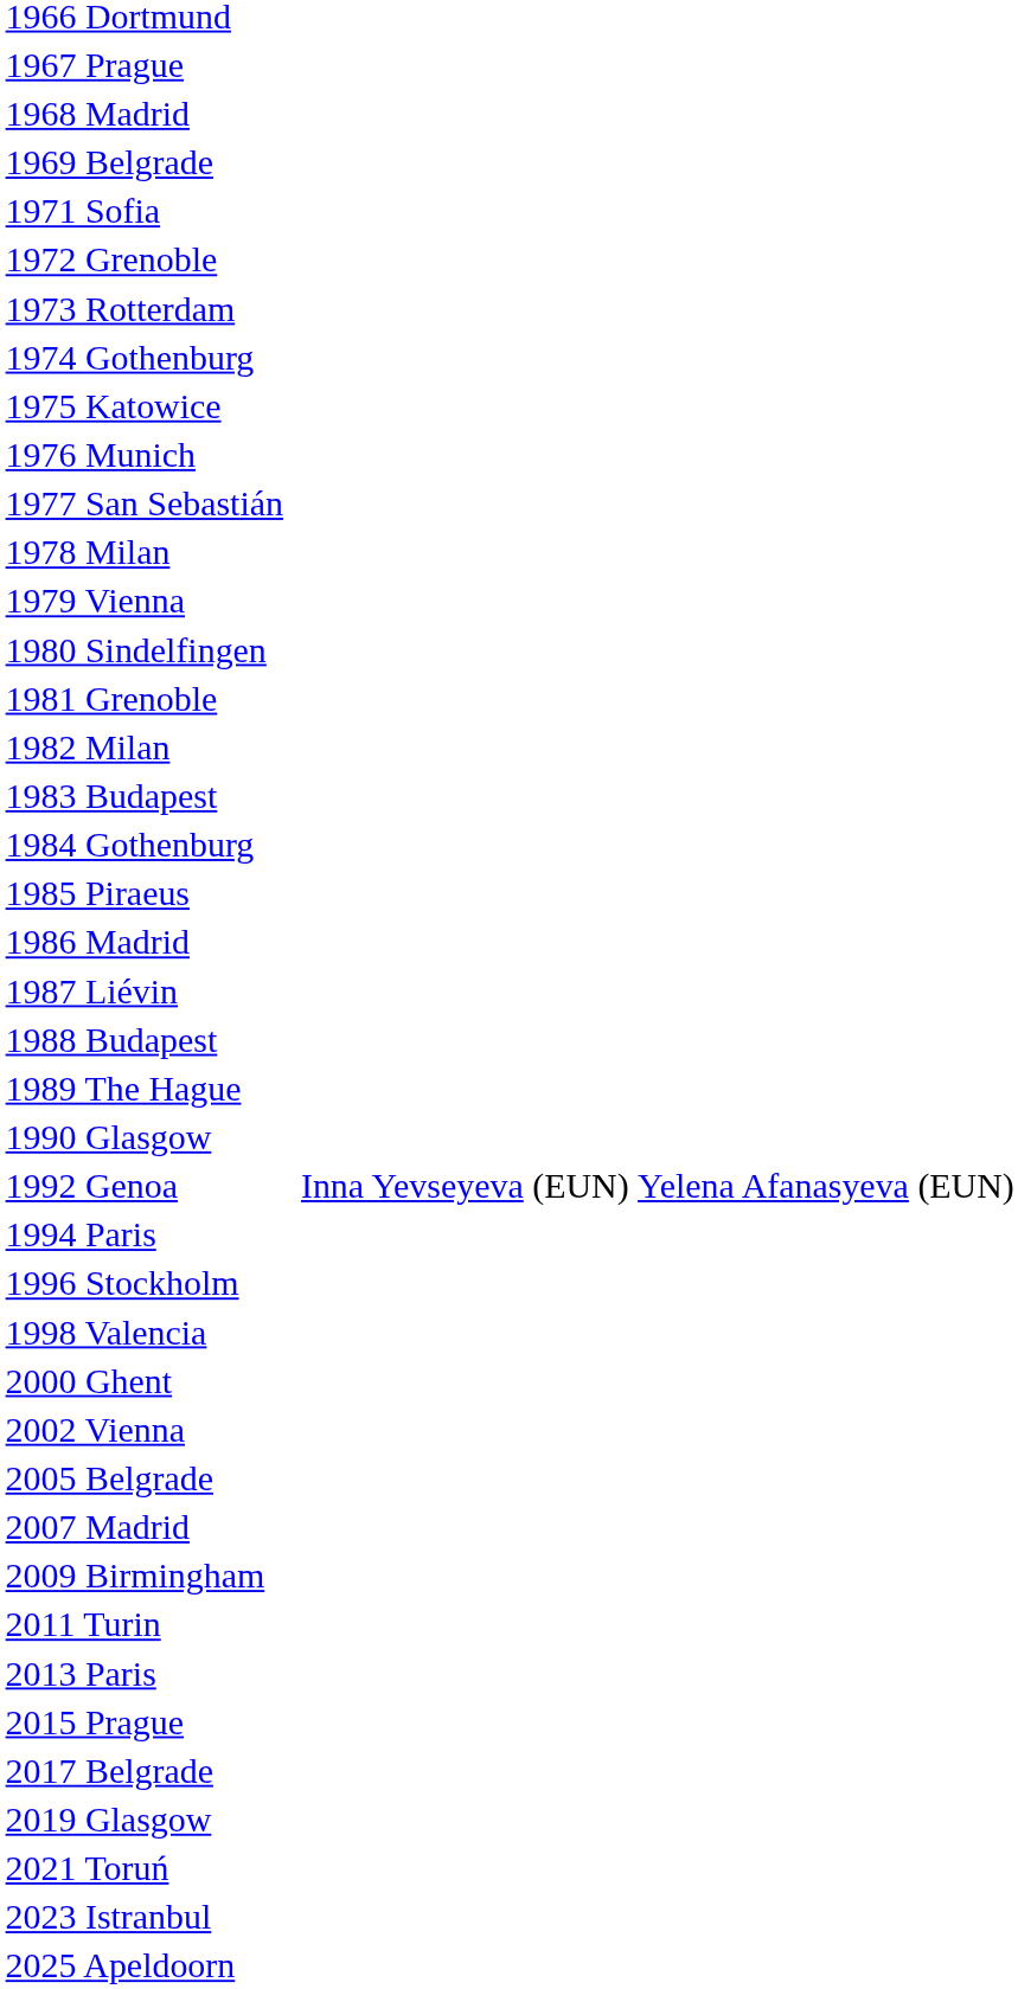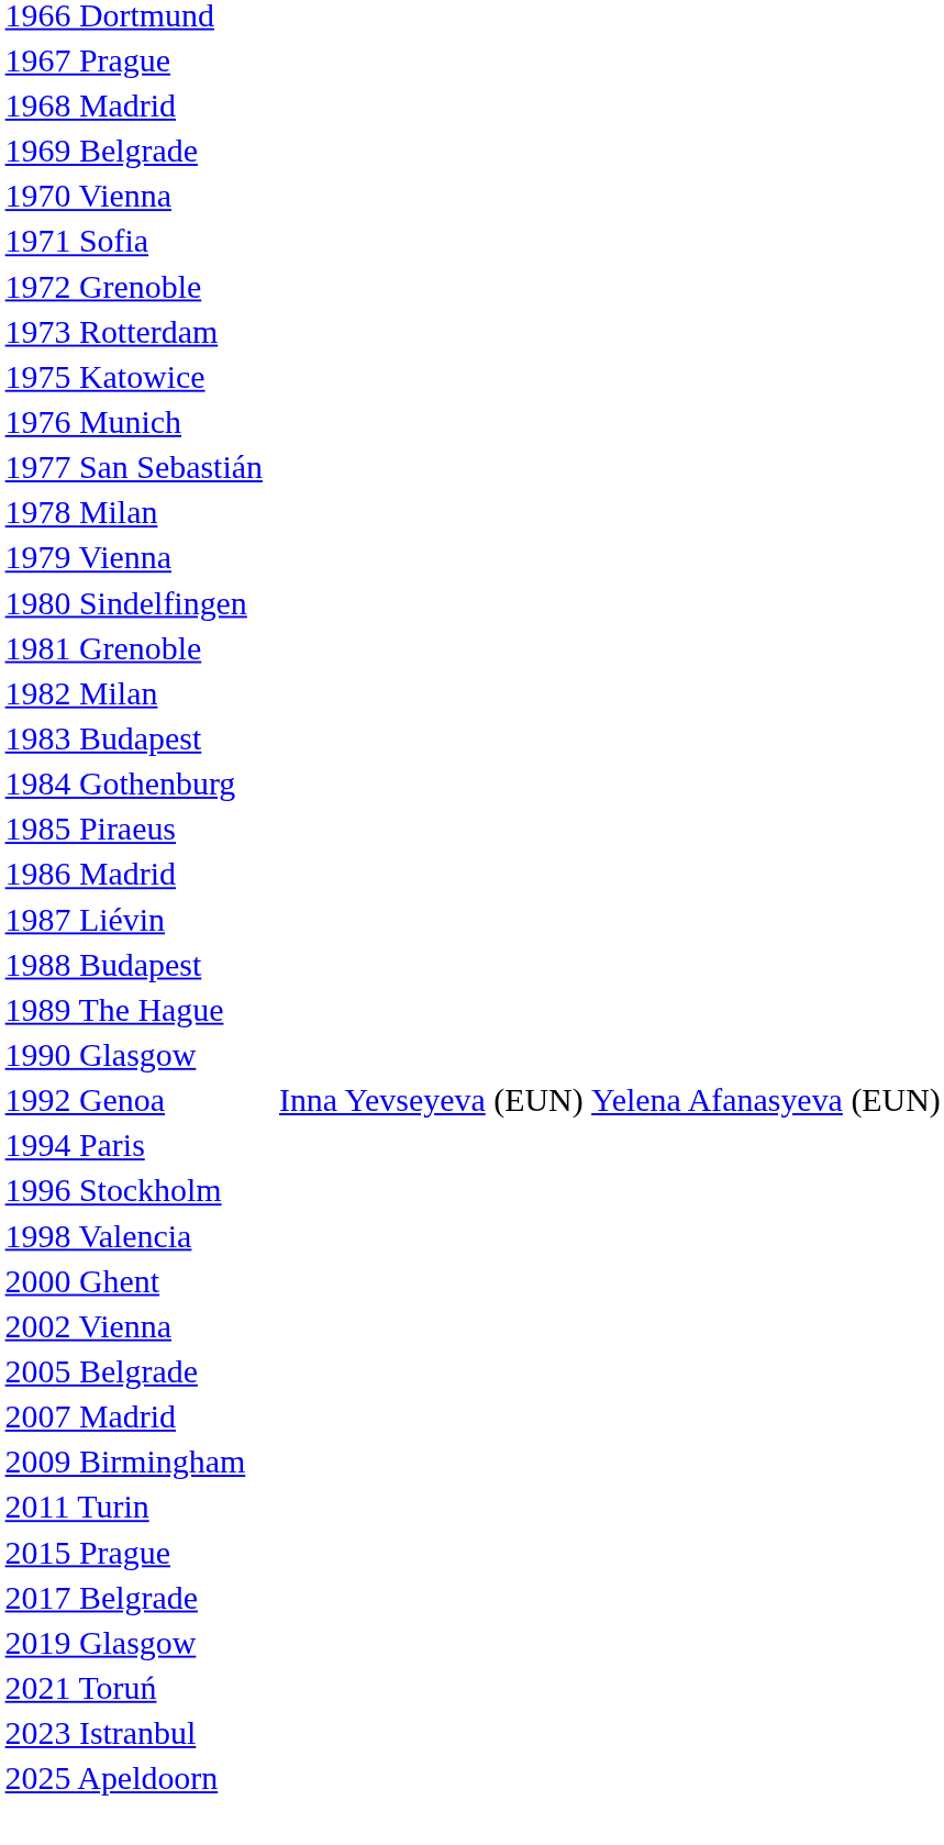 <table>
 <tr>
 <td><a href='#'>1966 Dortmund</a><br></td>
 <td></td>
 <td></td>
 <td></td>
 </tr>
 <tr>
 <td><a href='#'>1967 Prague</a><br></td>
 <td></td>
 <td></td>
 <td></td>
 </tr>
 <tr>
 <td><a href='#'>1968 Madrid</a><br></td>
 <td></td>
 <td></td>
 <td></td>
 </tr>
 <tr>
 <td><a href='#'>1969 Belgrade</a><br></td>
 <td></td>
 <td></td>
 <td></td>
 </tr>
 <tr>
+<td><a href='#'>1970 Vienna</a><br></td>
+<td></td>
+<td></td>
+<td></td>
+</tr>
+<tr>
 <td><a href='#'>1971 Sofia</a><br></td>
 <td></td>
 <td></td>
 <td></td>
 </tr>
 <tr>
 <td><a href='#'>1972 Grenoble</a><br></td>
 <td></td>
 <td></td>
 <td></td>
 </tr>
 <tr>
 <td><a href='#'>1973 Rotterdam</a><br></td>
-<td></td>
-<td></td>
-<td></td>
-</tr>
-<tr>
-<td><a href='#'>1974 Gothenburg</a><br></td>
 <td></td>
 <td></td>
 <td></td>
 </tr>
 <tr>
 <td><a href='#'>1975 Katowice</a><br></td>
 <td></td>
 <td></td>
 <td></td>
 </tr>
 <tr>
 <td><a href='#'>1976 Munich</a><br></td>
 <td></td>
 <td></td>
 <td></td>
 </tr>
 <tr>
 <td><a href='#'>1977 San Sebastián</a><br></td>
 <td></td>
 <td></td>
 <td></td>
 </tr>
 <tr>
 <td><a href='#'>1978 Milan</a><br></td>
 <td></td>
 <td></td>
 <td></td>
 </tr>
 <tr>
 <td><a href='#'>1979 Vienna</a><br></td>
 <td></td>
 <td></td>
 <td></td>
 </tr>
 <tr>
 <td><a href='#'>1980 Sindelfingen</a><br></td>
 <td></td>
 <td></td>
 <td></td>
 </tr>
 <tr>
 <td><a href='#'>1981 Grenoble</a><br></td>
 <td></td>
 <td></td>
 <td></td>
 </tr>
 <tr>
 <td><a href='#'>1982 Milan</a><br></td>
 <td></td>
 <td></td>
 <td></td>
 </tr>
 <tr>
 <td><a href='#'>1983 Budapest</a><br></td>
 <td></td>
 <td></td>
 <td></td>
 </tr>
 <tr>
 <td><a href='#'>1984 Gothenburg</a><br></td>
 <td></td>
 <td></td>
 <td></td>
 </tr>
 <tr>
 <td><a href='#'>1985 Piraeus</a><br></td>
 <td></td>
 <td></td>
 <td></td>
 </tr>
 <tr>
 <td><a href='#'>1986 Madrid</a><br></td>
 <td></td>
 <td></td>
 <td></td>
 </tr>
 <tr>
 <td><a href='#'>1987 Liévin</a><br></td>
 <td></td>
 <td></td>
 <td></td>
 </tr>
 <tr>
 <td><a href='#'>1988 Budapest</a><br></td>
 <td></td>
 <td></td>
 <td></td>
 </tr>
 <tr>
 <td><a href='#'>1989 The Hague</a><br></td>
 <td></td>
 <td></td>
 <td></td>
 </tr>
 <tr>
 <td><a href='#'>1990 Glasgow</a><br></td>
 <td></td>
 <td></td>
 <td></td>
 </tr>
 <tr>
 <td><a href='#'>1992 Genoa</a><br></td>
 <td></td>
 <td> <a href='#'>Inna Yevseyeva</a> (EUN)</td>
 <td> <a href='#'>Yelena Afanasyeva</a> (EUN)</td>
 </tr>
 <tr>
 <td><a href='#'>1994 Paris</a><br></td>
 <td></td>
 <td></td>
 <td></td>
 </tr>
 <tr>
 <td><a href='#'>1996 Stockholm</a><br></td>
 <td></td>
 <td></td>
 <td></td>
 </tr>
 <tr>
 <td><a href='#'>1998 Valencia</a><br></td>
 <td></td>
 <td></td>
 <td></td>
 </tr>
 <tr>
 <td><a href='#'>2000 Ghent</a><br></td>
 <td></td>
 <td></td>
 <td></td>
 </tr>
 <tr>
 <td><a href='#'>2002 Vienna</a><br></td>
 <td></td>
 <td></td>
 <td></td>
 </tr>
 <tr>
 <td><a href='#'>2005 Belgrade</a><br></td>
 <td></td>
 <td></td>
 <td></td>
 </tr>
 <tr>
 <td><a href='#'>2007 Madrid</a><br></td>
 <td></td>
 <td></td>
 <td></td>
 </tr>
 <tr>
 <td><a href='#'>2009 Birmingham</a><br></td>
 <td></td>
 <td></td>
 <td></td>
 </tr>
 <tr>
 <td><a href='#'>2011 Turin</a><br></td>
 <td></td>
 <td></td>
 <td></td>
 </tr>
 <tr>
-<td><a href='#'>2013 Paris</a><br></td>
-<td></td>
-<td></td>
-<td></td>
-</tr>
-<tr>
 <td><a href='#'>2015 Prague</a><br></td>
 <td></td>
 <td></td>
 <td></td>
 </tr>
 <tr>
 <td><a href='#'>2017 Belgrade</a><br></td>
 <td></td>
 <td></td>
 <td></td>
 </tr>
 <tr>
 <td><a href='#'>2019 Glasgow</a><br></td>
 <td></td>
 <td></td>
 <td></td>
 </tr>
 <tr>
 <td><a href='#'>2021 Toruń</a><br></td>
 <td></td>
 <td></td>
 <td></td>
 </tr>
 <tr>
 <td><a href='#'>2023 Istranbul</a><br></td>
 <td></td>
 <td></td>
 <td></td>
 </tr>
 <tr>
 <td><a href='#'>2025 Apeldoorn</a><br></td>
 <td></td>
 <td></td>
 <td></td>
 </tr>
 </table>
